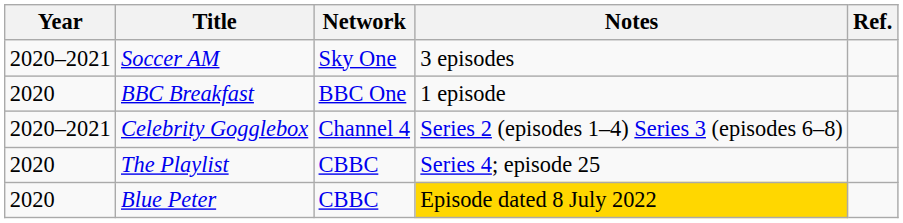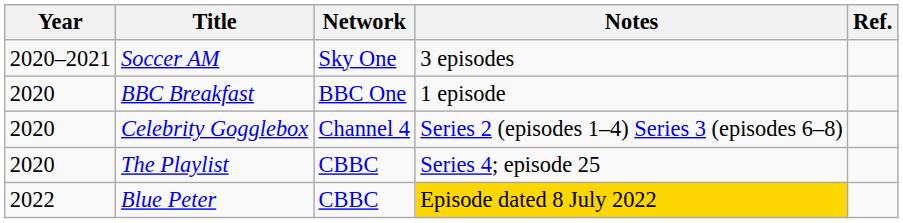 <table class="wikitable">
 <tr>
 <th>Year</th>
 <th>Title</th>
 <th>Network</th>
 <th>Notes</th>
 <th>Ref.</th>
 </tr>
 <tr>
 <td>2020–2021</td>
 <td><em><a href='#'>Soccer AM</a></em></td>
 <td><a href='#'>Sky One</a></td>
 <td>3 episodes</td>
 <td></td>
 </tr>
 <tr>
 <td>2020</td>
 <td><em><a href='#'>BBC Breakfast</a></em></td>
 <td><a href='#'>BBC One</a></td>
 <td>1 episode</td>
 <td></td>
 </tr>
 <tr>
-<td>2020–2021</td>
+<td>2020</td>
 <td><a href='#'><em>Celebrity Gogglebox</em></a></td>
 <td><a href='#'>Channel 4</a></td>
 <td><a href='#'>Series 2</a> (episodes 1–4) <a href='#'>Series 3</a> (episodes 6–8)</td>
 <td></td>
 </tr>
 <tr>
 <td>2020</td>
 <td><em><a href='#'>The Playlist</a></em></td>
 <td><a href='#'>CBBC</a></td>
 <td><a href='#'>Series 4</a>; episode 25</td>
 <td></td>
 </tr>
 <tr>
-<td>2020</td>
+<td>2022</td>
 <td><em><a href='#'>Blue Peter</a></em></td>
 <td><a href='#'>CBBC</a></td>
 <td style="background: gold;">Episode dated 8 July 2022</td>
 <td></td>
 </tr>
 </table>
